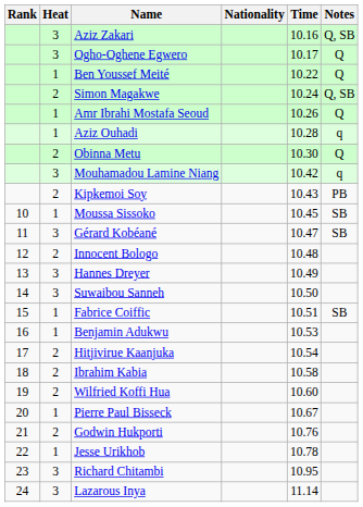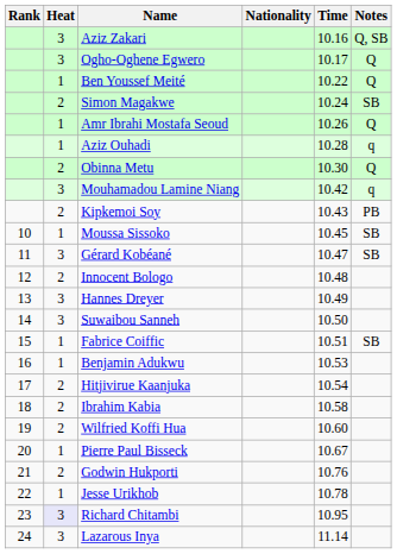 <table class="wikitable sortable" style="text-align:center">
 <tr>
 <th>Rank</th>
 <th>Heat</th>
 <th>Name</th>
 <th>Nationality</th>
 <th>Time</th>
 <th>Notes</th>
 </tr>
 <tr bgcolor=ccffcc>
 <td></td>
 <td>3</td>
 <td align=left><a href='#'>Aziz Zakari</a></td>
 <td align=left></td>
 <td>10.16</td>
 <td>Q, SB</td>
 </tr>
 <tr bgcolor=ccffcc>
 <td></td>
 <td>3</td>
 <td align=left><a href='#'>Ogho-Oghene Egwero</a></td>
 <td align=left></td>
 <td>10.17</td>
 <td>Q</td>
 </tr>
 <tr bgcolor=ccffcc>
 <td></td>
 <td>1</td>
 <td align=left><a href='#'>Ben Youssef Meité</a></td>
 <td align=left></td>
 <td>10.22</td>
 <td>Q</td>
 </tr>
 <tr bgcolor=ccffcc>
 <td></td>
 <td>2</td>
 <td align=left><a href='#'>Simon Magakwe</a></td>
 <td align=left></td>
 <td>10.24</td>
-<td>Q, SB</td>
+<td>SB</td>
 </tr>
 <tr bgcolor=ccffcc>
 <td></td>
 <td>1</td>
 <td align=left><a href='#'>Amr Ibrahi Mostafa Seoud</a></td>
 <td align=left></td>
 <td>10.26</td>
 <td>Q</td>
 </tr>
 <tr bgcolor=ddffdd>
 <td></td>
 <td>1</td>
 <td align=left><a href='#'>Aziz Ouhadi</a></td>
 <td align=left></td>
 <td>10.28</td>
 <td>q</td>
 </tr>
 <tr bgcolor=ccffcc>
 <td></td>
 <td>2</td>
 <td align=left><a href='#'>Obinna Metu</a></td>
 <td align=left></td>
 <td>10.30</td>
 <td>Q</td>
 </tr>
 <tr bgcolor=ddffdd>
 <td></td>
 <td>3</td>
 <td align=left><a href='#'>Mouhamadou Lamine Niang</a></td>
 <td align=left></td>
 <td>10.42</td>
 <td>q</td>
 </tr>
 <tr>
 <td></td>
 <td>2</td>
 <td align=left><a href='#'>Kipkemoi Soy</a></td>
 <td align=left></td>
 <td>10.43</td>
 <td>PB</td>
 </tr>
 <tr>
 <td>10</td>
 <td>1</td>
 <td align=left><a href='#'>Moussa Sissoko</a></td>
 <td align=left></td>
 <td>10.45</td>
 <td>SB</td>
 </tr>
 <tr>
 <td>11</td>
 <td>3</td>
 <td align=left><a href='#'>Gérard Kobéané</a></td>
 <td align=left></td>
 <td>10.47</td>
 <td>SB</td>
 </tr>
 <tr>
 <td>12</td>
 <td>2</td>
 <td align=left><a href='#'>Innocent Bologo</a></td>
 <td align=left></td>
 <td>10.48</td>
 <td></td>
 </tr>
 <tr>
 <td>13</td>
 <td>3</td>
 <td align=left><a href='#'>Hannes Dreyer</a></td>
 <td align=left></td>
 <td>10.49</td>
 <td></td>
 </tr>
 <tr>
 <td>14</td>
 <td>3</td>
 <td align=left><a href='#'>Suwaibou Sanneh</a></td>
 <td align=left></td>
 <td>10.50</td>
 <td></td>
 </tr>
 <tr>
 <td>15</td>
 <td>1</td>
 <td align=left><a href='#'>Fabrice Coiffic</a></td>
 <td align=left></td>
 <td>10.51</td>
 <td>SB</td>
 </tr>
 <tr>
 <td>16</td>
 <td>1</td>
 <td align=left><a href='#'>Benjamin Adukwu</a></td>
 <td align=left></td>
 <td>10.53</td>
 <td></td>
 </tr>
 <tr>
 <td>17</td>
 <td>2</td>
 <td align=left><a href='#'>Hitjivirue Kaanjuka</a></td>
 <td align=left></td>
 <td>10.54</td>
 <td></td>
 </tr>
 <tr>
 <td>18</td>
 <td>2</td>
 <td align=left><a href='#'>Ibrahim Kabia</a></td>
 <td align=left></td>
 <td>10.58</td>
 <td></td>
 </tr>
 <tr>
 <td>19</td>
 <td>2</td>
 <td align=left><a href='#'>Wilfried Koffi Hua</a></td>
 <td align=left></td>
 <td>10.60</td>
 <td></td>
 </tr>
 <tr>
 <td>20</td>
 <td>1</td>
 <td align=left><a href='#'>Pierre Paul Bisseck</a></td>
 <td align=left></td>
 <td>10.67</td>
 <td></td>
 </tr>
 <tr>
 <td>21</td>
 <td>2</td>
 <td align=left><a href='#'>Godwin Hukporti</a></td>
 <td align=left></td>
 <td>10.76</td>
 <td></td>
 </tr>
 <tr>
 <td>22</td>
 <td>1</td>
 <td align=left><a href='#'>Jesse Urikhob</a></td>
 <td align=left></td>
 <td>10.78</td>
 <td></td>
 </tr>
 <tr>
 <td>23</td>
-<td>3</td>
+<td style="background: lavender;">3</td>
 <td align=left><a href='#'>Richard Chitambi</a></td>
 <td align=left></td>
 <td>10.95</td>
 <td></td>
 </tr>
 <tr>
 <td>24</td>
 <td>3</td>
 <td align=left><a href='#'>Lazarous Inya</a></td>
 <td align=left></td>
 <td>11.14</td>
 <td></td>
 </tr>
 </table>
